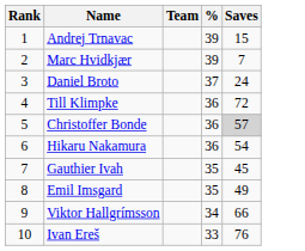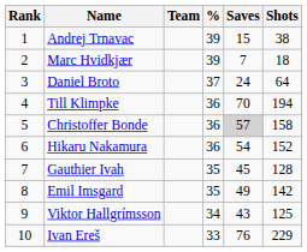 <table class="wikitable" style="text-align: center;">
 <tr>
 <th>Rank</th>
 <th>Name</th>
 <th>Team</th>
 <th>%</th>
 <th>Saves</th>
+<th>Shots</th>
 </tr>
 <tr>
 <td>1</td>
 <td align="left"><a href='#'>Andrej Trnavac</a></td>
 <td align="left"></td>
 <td>39</td>
 <td>15</td>
+<td>38</td>
 </tr>
 <tr>
 <td>2</td>
 <td align="left"><a href='#'>Marc Hvidkjær</a></td>
 <td align="left"></td>
 <td>39</td>
 <td>7</td>
+<td>18</td>
 </tr>
 <tr>
 <td>3</td>
 <td align="left"><a href='#'>Daniel Broto</a></td>
 <td align="left"></td>
 <td>37</td>
 <td>24</td>
+<td>64</td>
 </tr>
 <tr>
 <td>4</td>
 <td align="left"><a href='#'>Till Klimpke</a></td>
 <td align="left"></td>
 <td>36</td>
-<td>72</td>
+<td>70</td>
+<td>194</td>
 </tr>
 <tr>
 <td>5</td>
 <td align="left"><a href='#'>Christoffer Bonde</a></td>
 <td align="left"></td>
 <td>36</td>
 <td style="background: lightgrey;">57</td>
+<td>158</td>
 </tr>
 <tr>
 <td>6</td>
 <td align="left"><a href='#'>Hikaru Nakamura</a></td>
 <td align="left"></td>
 <td>36</td>
 <td>54</td>
+<td>152</td>
 </tr>
 <tr>
 <td>7</td>
 <td align="left"><a href='#'>Gauthier Ivah</a></td>
 <td align="left"></td>
 <td>35</td>
 <td>45</td>
+<td>128</td>
 </tr>
 <tr>
 <td>8</td>
 <td align="left"><a href='#'>Emil Imsgard</a></td>
 <td align="left"></td>
 <td>35</td>
 <td>49</td>
+<td>142</td>
 </tr>
 <tr>
 <td>9</td>
 <td align="left"><a href='#'>Viktor Hallgrímsson</a></td>
 <td align="left"></td>
 <td>34</td>
-<td>66</td>
+<td>43</td>
+<td>125</td>
 </tr>
 <tr>
 <td>10</td>
 <td align="left"><a href='#'>Ivan Ereš</a></td>
 <td align="left"></td>
 <td>33</td>
 <td>76</td>
+<td>229</td>
 </tr>
 </table>
